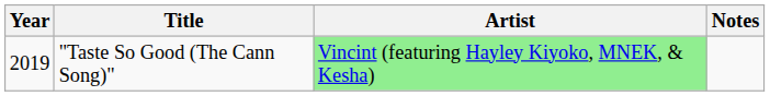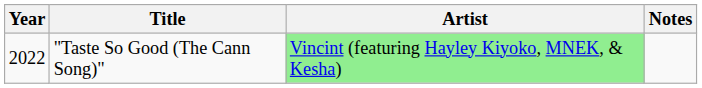 <table class="wikitable plainrowheaders">
 <tr>
 <th scope="col">Year</th>
 <th scope="col">Title</th>
 <th scope="col">Artist</th>
 <th scope="col" class="unsortable">Notes</th>
 </tr>
 <tr>
-<td>2019</td>
+<td>2022</td>
 <td>"Taste So Good (The Cann Song)"</td>
 <td style="background: lightgreen;"><a href='#'>Vincint</a> (featuring <a href='#'>Hayley Kiyoko</a>, <a href='#'>MNEK</a>, & <a href='#'>Kesha</a>)</td>
 <td></td>
 </tr>
 </table>
